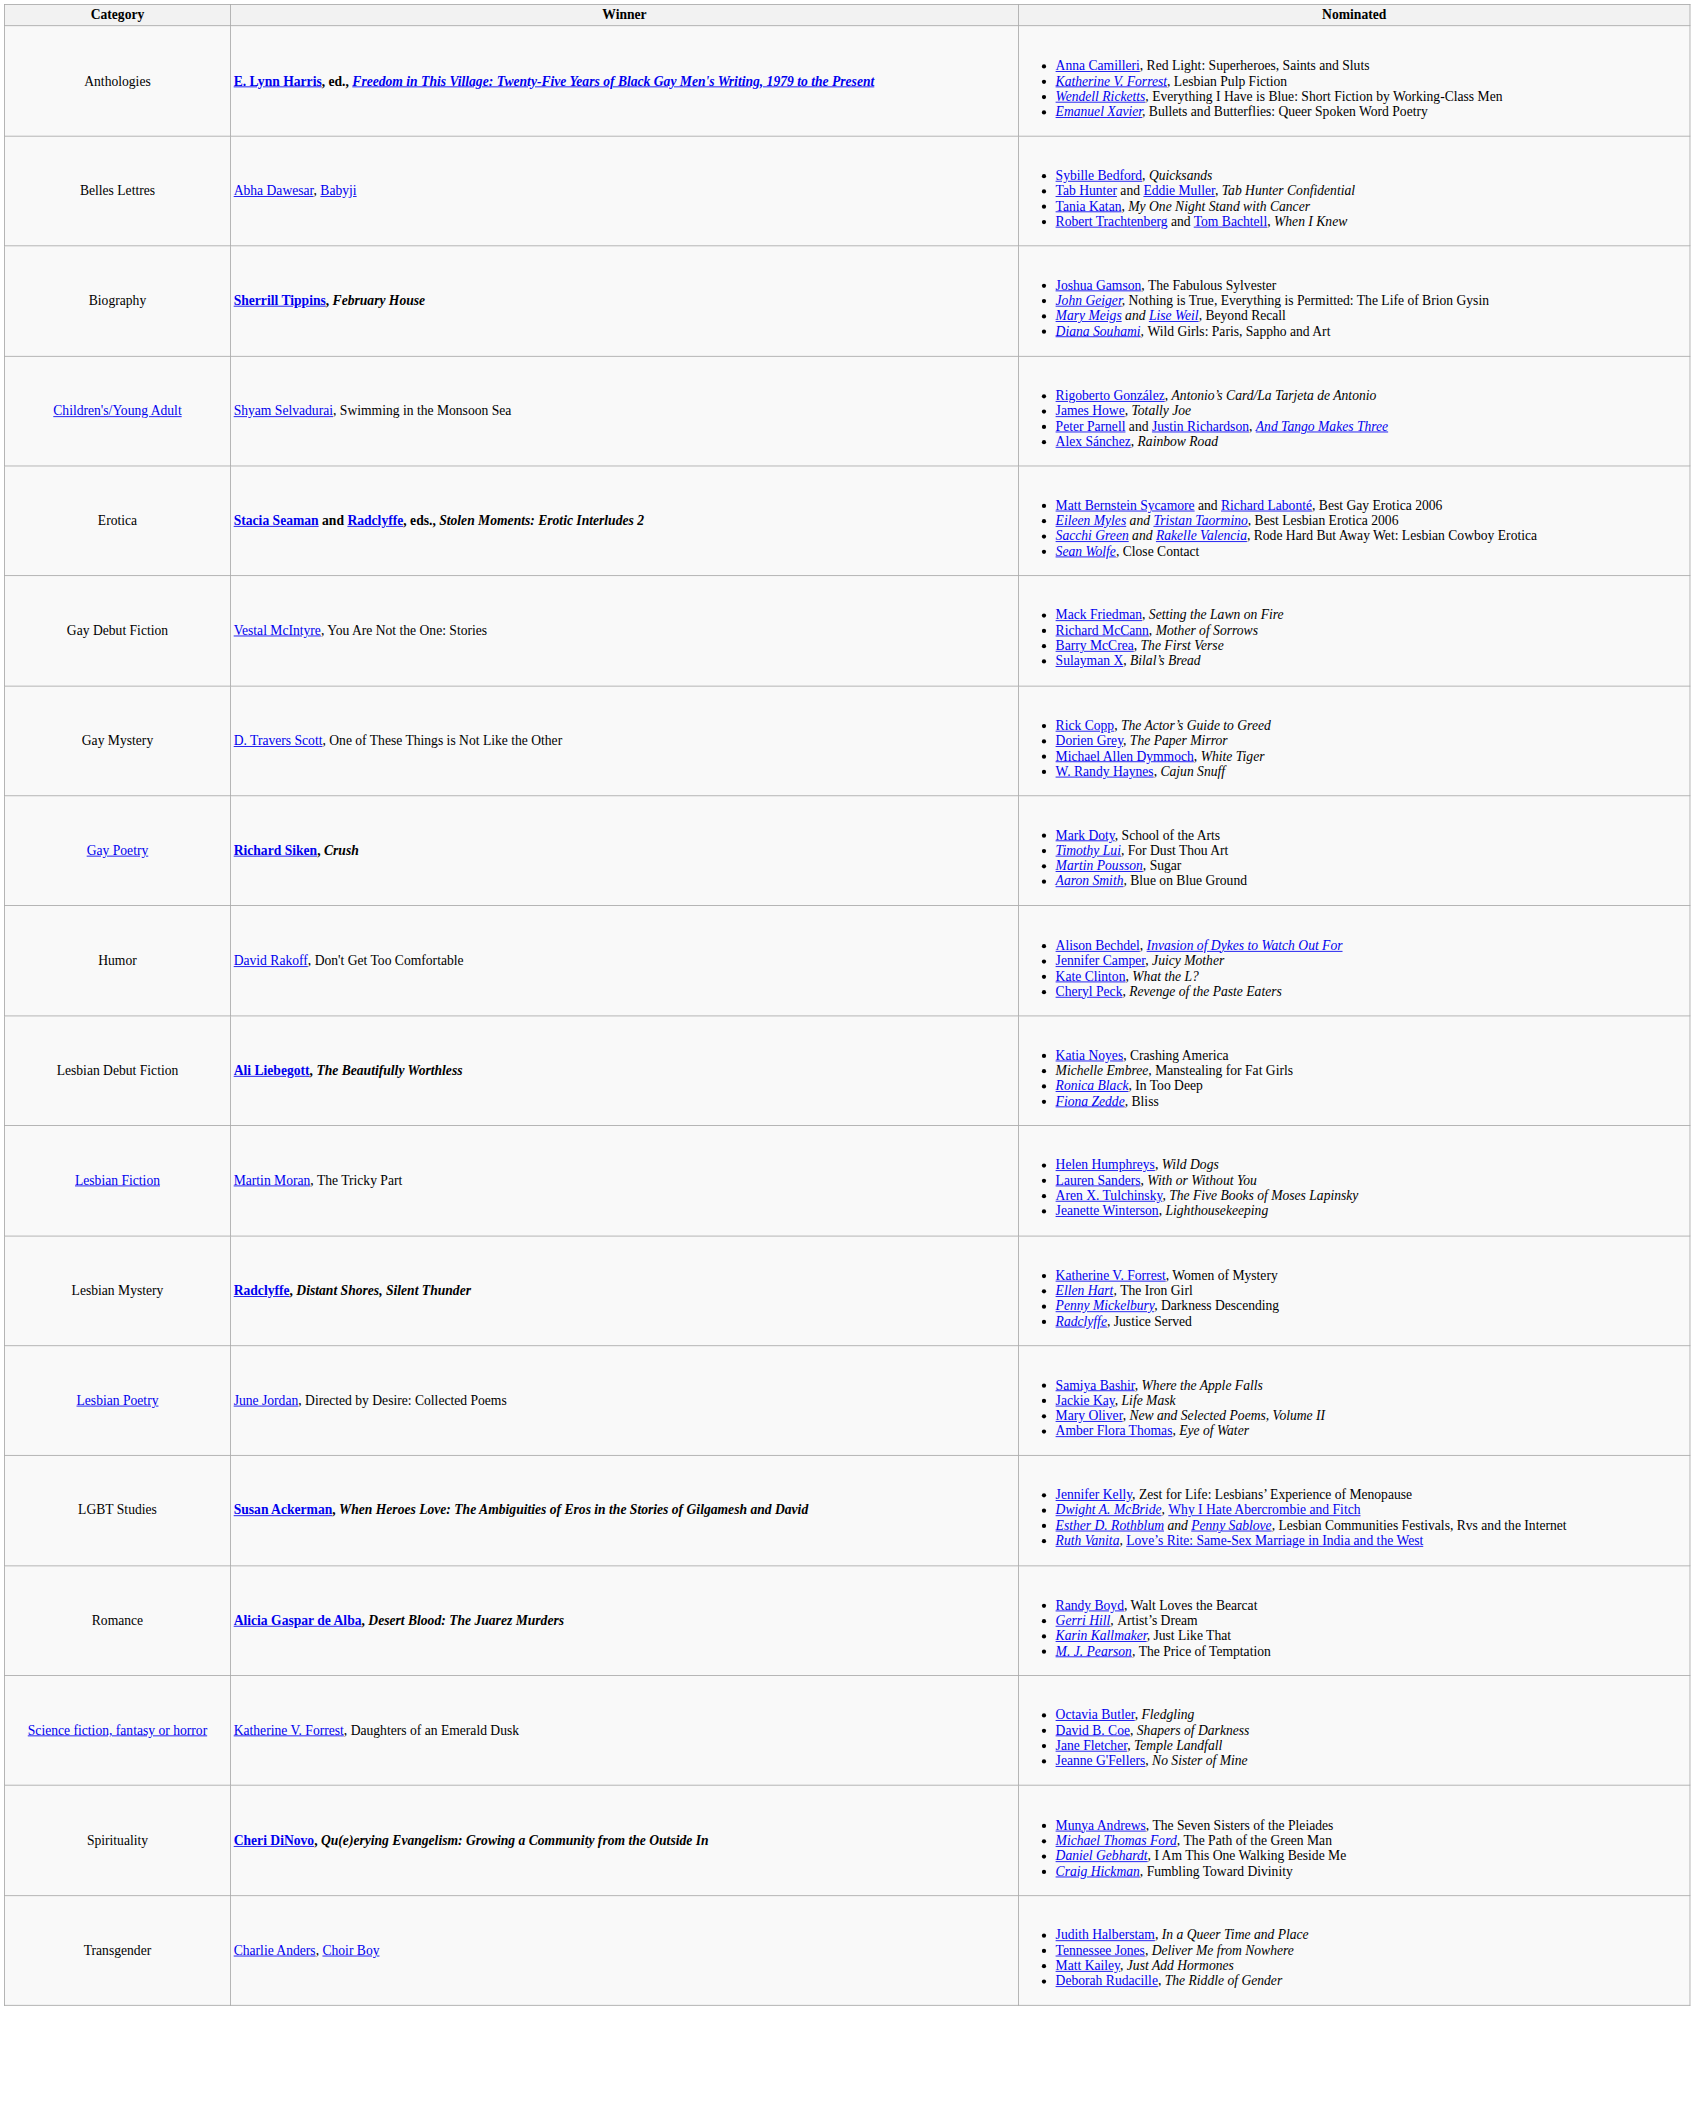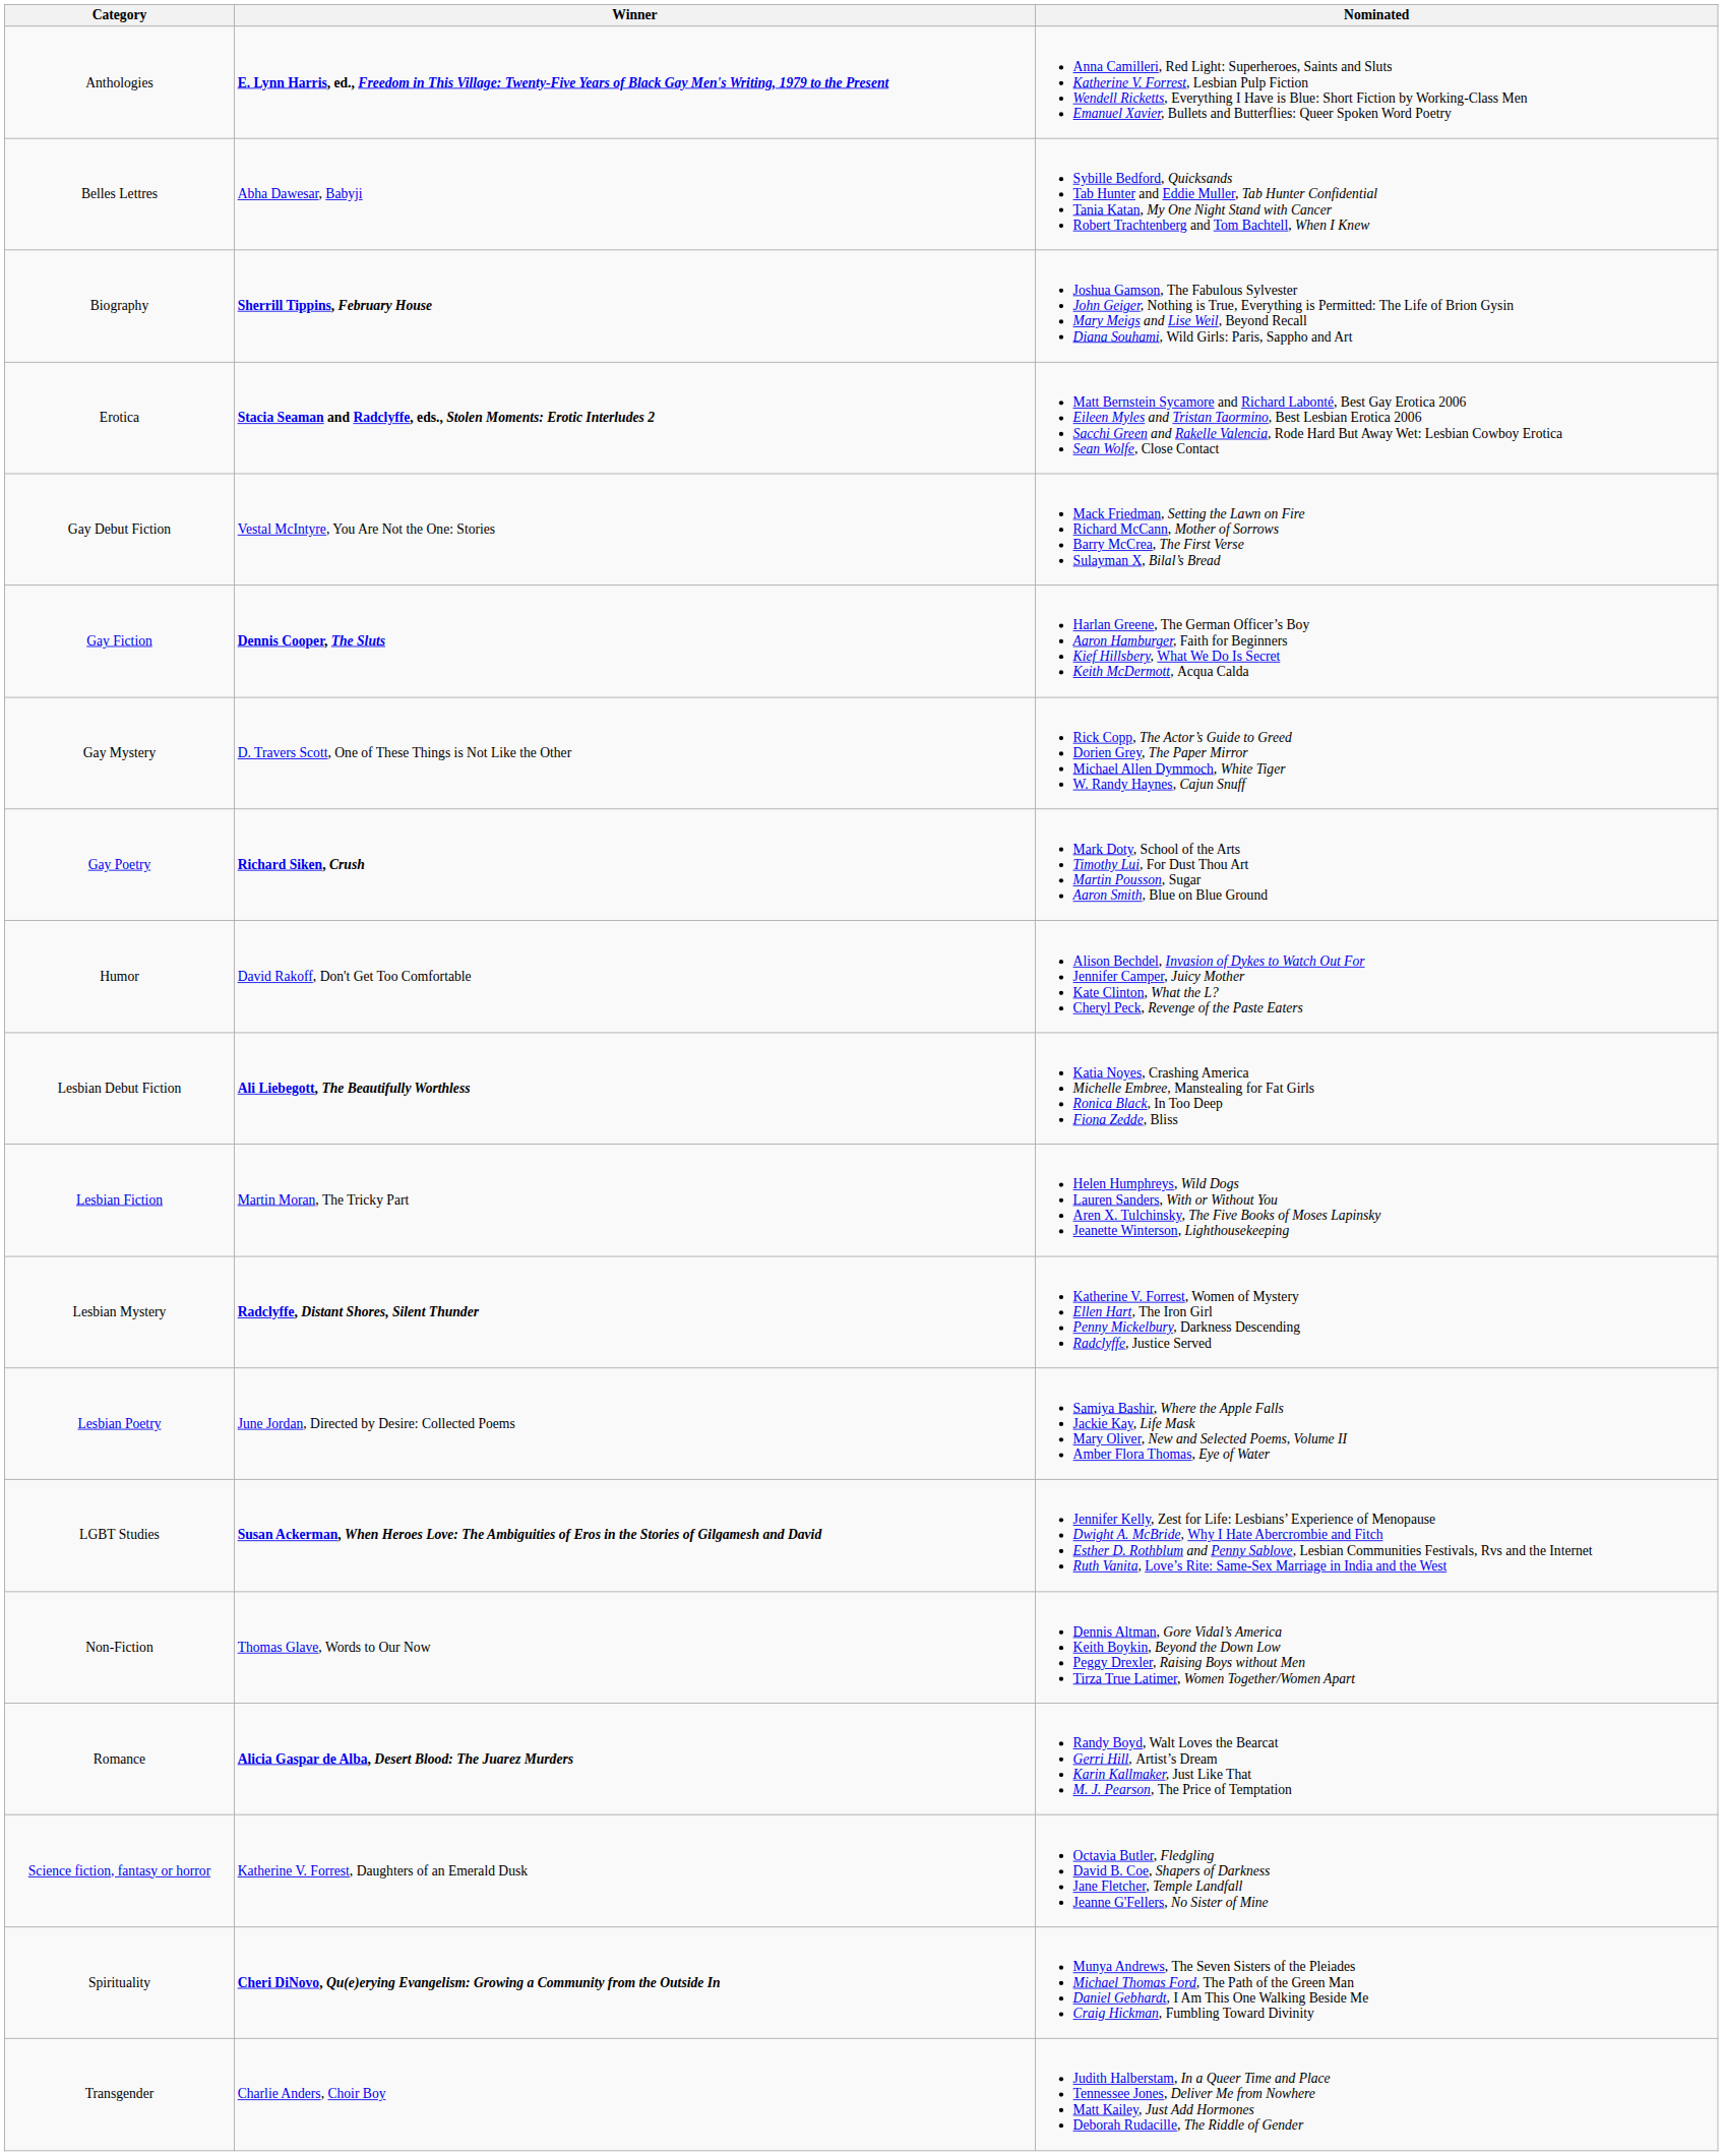 <table class="wikitable" width="100%">
 <tr>
 <th>Category</th>
 <th>Winner</th>
 <th>Nominated</th>
 </tr>
 <tr>
 <td align="center">Anthologies</td>
 <td><strong><a href='#'>E. Lynn Harris</a>, ed., <em><a href='#'>Freedom in This Village: Twenty-Five Years of Black Gay Men's Writing, 1979 to the Present</a><strong><em> </td>
 <td><br><ul><li><a href='#'>Anna Camilleri</a>, </em>Red Light: Superheroes, Saints and Sluts<em></li><li><a href='#'>Katherine V. Forrest</a>, </em>Lesbian Pulp Fiction<em></li><li><a href='#'>Wendell Ricketts</a>, </em>Everything I Have is Blue: Short Fiction by Working-Class Men<em></li><li><a href='#'>Emanuel Xavier</a>, </em>Bullets and Butterflies: Queer Spoken Word Poetry<em></li></ul></td>
 </tr>
 <tr>
 <td align="center">Belles Lettres</td>
 <td></strong><a href='#'>Abha Dawesar</a>, </em><a href='#'>Babyji</a></em></strong></td>
 <td><br><ul><li><a href='#'>Sybille Bedford</a>, <em>Quicksands</em></li><li><a href='#'>Tab Hunter</a> and <a href='#'>Eddie Muller</a>, <em>Tab Hunter Confidential</em></li><li><a href='#'>Tania Katan</a>, <em>My One Night Stand with Cancer</em></li><li><a href='#'>Robert Trachtenberg</a> and <a href='#'>Tom Bachtell</a>, <em>When I Knew</em></li></ul></td>
 </tr>
 <tr>
 <td align="center">Biography</td>
 <td><strong><a href='#'>Sherrill Tippins</a>, <em>February House<strong><em></td>
 <td><br><ul><li><a href='#'>Joshua Gamson</a>, </em>The Fabulous Sylvester<em></li><li><a href='#'>John Geiger</a>, </em>Nothing is True, Everything is Permitted: The Life of Brion Gysin<em></li><li><a href='#'>Mary Meigs</a> and <a href='#'>Lise Weil</a>, </em>Beyond Recall<em></li><li><a href='#'>Diana Souhami</a>, </em>Wild Girls: Paris, Sappho and Art<em></li></ul></td>
 </tr>
 <tr>
-<td align="center"><a href='#'>Children's/Young Adult</a></td>
-<td></strong><a href='#'>Shyam Selvadurai</a>, </em>Swimming in the Monsoon Sea</em></strong></td>
-<td><br><ul><li><a href='#'>Rigoberto González</a>, <em>Antonio’s Card/La Tarjeta de Antonio</em></li><li><a href='#'>James Howe</a>, <em>Totally Joe</em></li><li><a href='#'>Peter Parnell</a> and <a href='#'>Justin Richardson</a>, <em><a href='#'>And Tango Makes Three</a></em></li><li><a href='#'>Alex Sánchez</a>, <em>Rainbow Road</em></li></ul></td>
-</tr>
-<tr>
 <td align="center">Erotica</td>
 <td><strong><a href='#'>Stacia Seaman</a> and <a href='#'>Radclyffe</a>, eds., <em>Stolen Moments: Erotic Interludes 2<strong><em></td>
 <td><br><ul><li><a href='#'>Matt Bernstein Sycamore</a> and <a href='#'>Richard Labonté</a>, </em>Best Gay Erotica 2006<em></li><li><a href='#'>Eileen Myles</a> and <a href='#'>Tristan Taormino</a>, </em>Best Lesbian Erotica 2006<em></li><li><a href='#'>Sacchi Green</a> and <a href='#'>Rakelle Valencia</a>, </em>Rode Hard But Away Wet: Lesbian Cowboy Erotica<em></li><li><a href='#'>Sean Wolfe</a>, </em>Close Contact<em></li></ul></td>
 </tr>
 <tr>
 <td align="center">Gay Debut Fiction</td>
 <td></strong><a href='#'>Vestal McIntyre</a>, </em>You Are Not the One: Stories</em></strong></td>
 <td><br><ul><li><a href='#'>Mack Friedman</a>, <em>Setting the Lawn on Fire</em></li><li><a href='#'>Richard McCann</a>, <em>Mother of Sorrows</em></li><li><a href='#'>Barry McCrea</a>, <em>The First Verse</em></li><li><a href='#'>Sulayman X</a>, <em>Bilal’s Bread</em></li></ul></td>
+</tr>
+<tr>
+<td align="center"><a href='#'>Gay Fiction</a></td>
+<td><strong><a href='#'>Dennis Cooper</a>, <em><a href='#'>The Sluts</a><strong><em></td>
+<td><br><ul><li><a href='#'>Harlan Greene</a>, </em>The German Officer’s Boy<em></li><li><a href='#'>Aaron Hamburger</a>, </em>Faith for Beginners<em></li><li><a href='#'>Kief Hillsbery</a>, </em><a href='#'>What We Do Is Secret</a><em></li><li><a href='#'>Keith McDermott</a>, </em>Acqua Calda<em></li></ul></td>
 </tr>
 <tr>
 <td align="center">Gay Mystery</td>
 <td></strong><a href='#'>D. Travers Scott</a>, </em>One of These Things is Not Like the Other</em></strong></td>
 <td><br><ul><li><a href='#'>Rick Copp</a>, <em>The Actor’s Guide to Greed</em></li><li><a href='#'>Dorien Grey</a>, <em>The Paper Mirror</em></li><li><a href='#'>Michael Allen Dymmoch</a>, <em>White Tiger</em></li><li><a href='#'>W. Randy Haynes</a>, <em>Cajun Snuff</em></li></ul></td>
 </tr>
 <tr>
 <td align="center"><a href='#'>Gay Poetry</a></td>
 <td><strong><a href='#'>Richard Siken</a>, <em>Crush<strong><em></td>
 <td><br><ul><li><a href='#'>Mark Doty</a>, </em>School of the Arts<em></li><li><a href='#'>Timothy Lui</a>, </em>For Dust Thou Art<em></li><li><a href='#'>Martin Pousson</a>, </em>Sugar<em></li><li><a href='#'>Aaron Smith</a>, </em>Blue on Blue Ground<em></li></ul></td>
 </tr>
 <tr>
 <td align="center">Humor</td>
 <td></strong><a href='#'>David Rakoff</a>, </em>Don't Get Too Comfortable</em></strong></td>
 <td><br><ul><li><a href='#'>Alison Bechdel</a>, <em><a href='#'>Invasion of Dykes to Watch Out For</a></em></li><li><a href='#'>Jennifer Camper</a>, <em>Juicy Mother</em></li><li><a href='#'>Kate Clinton</a>, <em>What the L?</em></li><li><a href='#'>Cheryl Peck</a>, <em>Revenge of the Paste Eaters</em></li></ul></td>
 </tr>
 <tr>
 <td align="center">Lesbian Debut Fiction</td>
 <td><strong><a href='#'>Ali Liebegott</a>, <em>The Beautifully Worthless<strong><em></td>
 <td><br><ul><li><a href='#'>Katia Noyes</a>, </em>Crashing America<em></li><li>Michelle Embree, </em>Manstealing for Fat Girls<em></li><li><a href='#'>Ronica Black</a>, </em>In Too Deep<em></li><li><a href='#'>Fiona Zedde</a>, </em>Bliss<em></li></ul></td>
 </tr>
 <tr>
 <td align="center"><a href='#'>Lesbian Fiction</a></td>
 <td></strong><a href='#'>Martin Moran</a>, </em>The Tricky Part</em></strong> </td>
 <td><br><ul><li><a href='#'>Helen Humphreys</a>, <em>Wild Dogs</em></li><li><a href='#'>Lauren Sanders</a>, <em>With or Without You</em></li><li><a href='#'>Aren X. Tulchinsky</a>, <em>The Five Books of Moses Lapinsky</em></li><li><a href='#'>Jeanette Winterson</a>, <em>Lighthousekeeping</em></li></ul></td>
 </tr>
 <tr>
 <td align="center">Lesbian Mystery</td>
 <td><strong><a href='#'>Radclyffe</a>, <em>Distant Shores, Silent Thunder<strong><em></td>
 <td><br><ul><li><a href='#'>Katherine V. Forrest</a>, </em>Women of Mystery<em></li><li><a href='#'>Ellen Hart</a>, </em>The Iron Girl<em></li><li><a href='#'>Penny Mickelbury</a>, </em>Darkness Descending<em></li><li><a href='#'>Radclyffe</a>, </em>Justice Served<em></li></ul></td>
 </tr>
 <tr>
 <td align="center"><a href='#'>Lesbian Poetry</a></td>
 <td></strong><a href='#'>June Jordan</a>, </em>Directed by Desire: Collected Poems</em></strong></td>
 <td><br><ul><li><a href='#'>Samiya Bashir</a>, <em>Where the Apple Falls</em></li><li><a href='#'>Jackie Kay</a>, <em>Life Mask</em></li><li><a href='#'>Mary Oliver</a>, <em>New and Selected Poems, Volume II</em></li><li><a href='#'>Amber Flora Thomas</a>, <em>Eye of Water</em></li></ul></td>
 </tr>
 <tr>
 <td align="center">LGBT Studies</td>
 <td><strong><a href='#'>Susan Ackerman</a>, <em>When Heroes Love: The Ambiguities of Eros in the Stories of Gilgamesh and David<strong><em></td>
 <td><br><ul><li><a href='#'>Jennifer Kelly</a>, </em>Zest for Life: Lesbians’ Experience of Menopause<em></li><li><a href='#'>Dwight A. McBride</a>, </em><a href='#'>Why I Hate Abercrombie and Fitch</a><em></li><li><a href='#'>Esther D. Rothblum</a> and <a href='#'>Penny Sablove</a>, </em>Lesbian Communities Festivals, Rvs and the Internet<em></li><li><a href='#'>Ruth Vanita</a>, </em><a href='#'>Love’s Rite: Same-Sex Marriage in India and the West</a><em></li></ul></td>
 </tr>
 <tr>
+<td align="center">Non-Fiction</td>
+<td></strong><a href='#'>Thomas Glave</a>, </em>Words to Our Now</em></strong></td>
+<td><br><ul><li><a href='#'>Dennis Altman</a>, <em>Gore Vidal’s America</em></li><li><a href='#'>Keith Boykin</a>, <em>Beyond the Down Low</em></li><li><a href='#'>Peggy Drexler</a>, <em>Raising Boys without Men</em></li><li><a href='#'>Tirza True Latimer</a>, <em>Women Together/Women Apart</em></li></ul></td>
+</tr>
+<tr>
 <td align="center">Romance</td>
 <td><strong><a href='#'>Alicia Gaspar de Alba</a>, <em>Desert Blood: The Juarez Murders<strong><em></td>
 <td><br><ul><li><a href='#'>Randy Boyd</a>, </em>Walt Loves the Bearcat<em></li><li><a href='#'>Gerri Hill</a>, </em>Artist’s Dream<em></li><li><a href='#'>Karin Kallmaker</a>, </em>Just Like That<em></li><li><a href='#'>M. J. Pearson</a>, </em>The Price of Temptation<em></li></ul></td>
 </tr>
 <tr>
 <td align="center"><a href='#'>Science fiction, fantasy or horror</a></td>
 <td></strong><a href='#'>Katherine V. Forrest</a>, </em>Daughters of an Emerald Dusk</em></strong></td>
 <td><br><ul><li><a href='#'>Octavia Butler</a>, <em>Fledgling</em></li><li><a href='#'>David B. Coe</a>, <em>Shapers of Darkness</em></li><li><a href='#'>Jane Fletcher</a>, <em>Temple Landfall</em></li><li><a href='#'>Jeanne G'Fellers</a>, <em>No Sister of Mine</em></li></ul></td>
 </tr>
 <tr>
 <td align="center">Spirituality</td>
 <td><strong><a href='#'>Cheri DiNovo</a>, <em>Qu(e)erying Evangelism: Growing a Community from the Outside In<strong><em></td>
 <td><br><ul><li><a href='#'>Munya Andrews</a>, </em>The Seven Sisters of the Pleiades<em></li><li><a href='#'>Michael Thomas Ford</a>, </em>The Path of the Green Man<em></li><li><a href='#'>Daniel Gebhardt</a>, </em>I Am This One Walking Beside Me<em></li><li><a href='#'>Craig Hickman</a>, </em>Fumbling Toward Divinity<em></li></ul></td>
 </tr>
 <tr>
 <td align="center">Transgender</td>
 <td></strong><a href='#'>Charlie Anders</a>, </em><a href='#'>Choir Boy</a></em></strong></td>
 <td><br><ul><li><a href='#'>Judith Halberstam</a>, <em>In a Queer Time and Place</em></li><li><a href='#'>Tennessee Jones</a>, <em>Deliver Me from Nowhere</em></li><li><a href='#'>Matt Kailey</a>, <em>Just Add Hormones</em></li><li><a href='#'>Deborah Rudacille</a>, <em>The Riddle of Gender</em></li></ul></td>
 </tr>
 </table>
